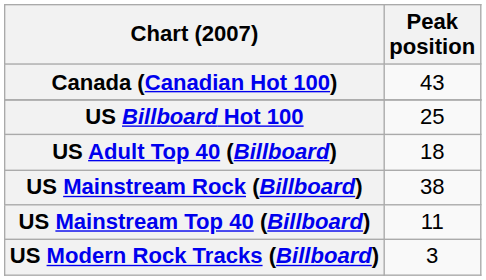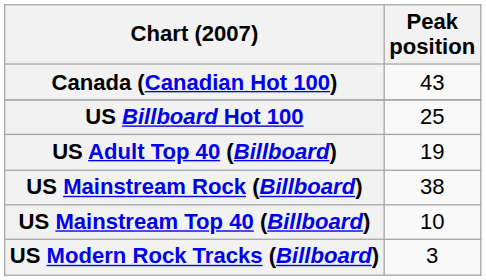 <table class="wikitable sortable plainrowheaders" style="text-align:center">
 <tr>
 <th scope="col">Chart (2007)</th>
 <th scope="col">Peak<br>position</th>
 </tr>
 <tr>
 <th scope="row">Canada (<a href='#'>Canadian Hot 100</a>)</th>
 <td>43</td>
 </tr>
 <tr>
 </tr>
 <tr>
 <th scope="row">US <a href='#'><em>Billboard</em> Hot 100</a></th>
 <td>25</td>
 </tr>
 <tr>
 <th scope="row">US <a href='#'>Adult Top 40</a> (<em><a href='#'>Billboard</a></em>)</th>
-<td>18</td>
+<td>19</td>
 </tr>
 <tr>
 <th scope="row">US <a href='#'>Mainstream Rock</a> (<em><a href='#'>Billboard</a></em>)</th>
 <td>38</td>
 </tr>
 <tr>
 <th scope="row">US <a href='#'>Mainstream Top 40</a> (<em><a href='#'>Billboard</a></em>)</th>
-<td>11</td>
+<td>10</td>
 </tr>
 <tr>
 <th scope="row">US <a href='#'>Modern Rock Tracks</a> (<em><a href='#'>Billboard</a></em>)</th>
 <td>3</td>
 </tr>
 </table>
